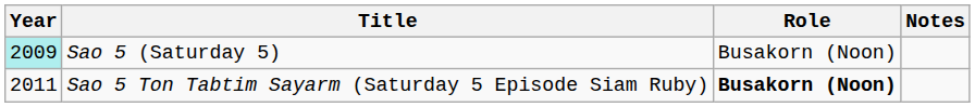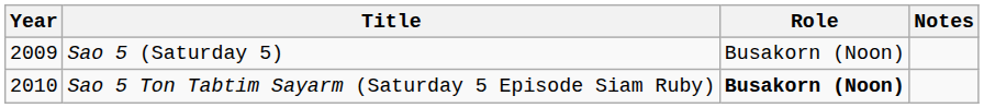 <table class="wikitable sortable">
 <tr>
 <th>Year</th>
 <th>Title</th>
 <th>Role</th>
 <th class="unsortable">Notes</th>
 </tr>
 <tr>
-<td style="background: paleturquoise;">2009</td>
+<td>2009</td>
 <td><em>Sao 5</em> (Saturday 5)</td>
 <td>Busakorn (Noon)</td>
 <td></td>
 </tr>
 <tr>
-<td>2011</td>
+<td>2010</td>
 <td><em>Sao 5 Ton Tabtim Sayarm</em>  (Saturday 5 Episode Siam Ruby)</td>
 <td><strong>Busakorn (Noon)</strong></td>
 <td></td>
 </tr>
 </table>
